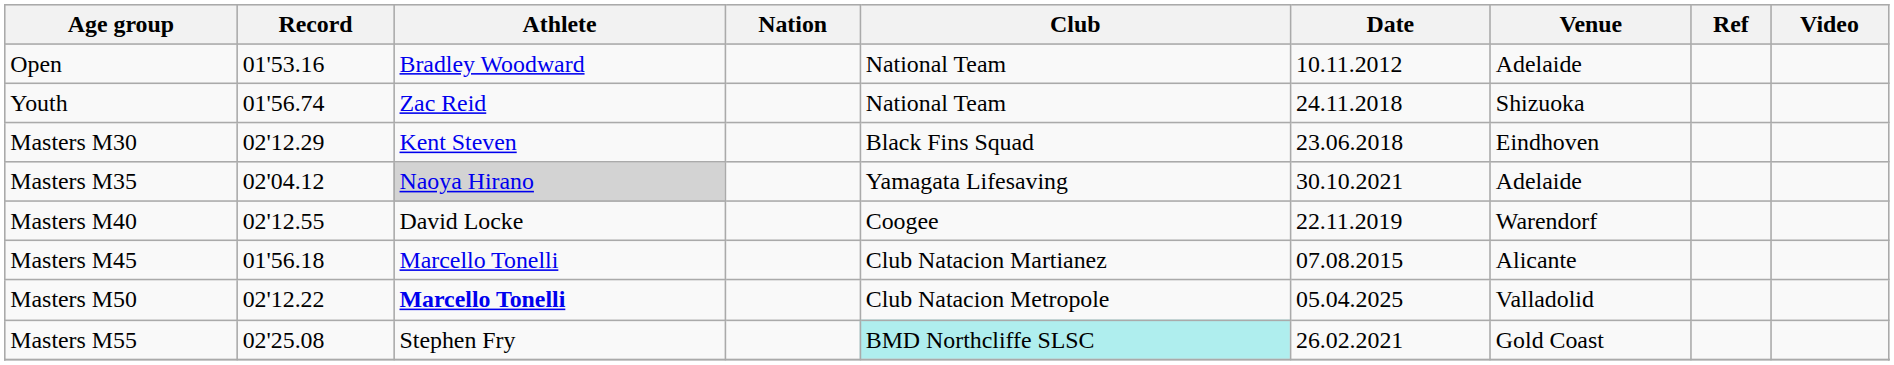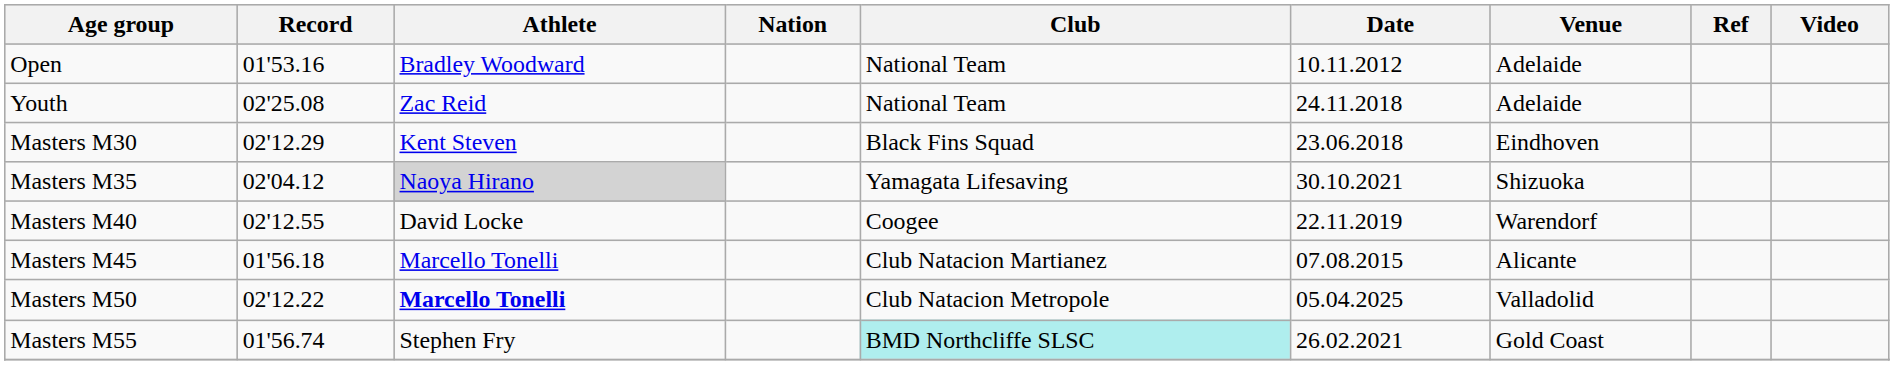 <table class="wikitable" style="font-size:95%; width: 95%;">
 <tr>
 <th>Age group</th>
 <th>Record</th>
 <th>Athlete</th>
 <th>Nation</th>
 <th>Club</th>
 <th>Date</th>
 <th>Venue</th>
 <th>Ref</th>
 <th>Video</th>
 </tr>
 <tr>
 <td>Open</td>
 <td>01'53.16</td>
 <td><a href='#'>Bradley Woodward</a></td>
 <td></td>
 <td>National Team</td>
 <td>10.11.2012</td>
 <td>Adelaide</td>
 <td></td>
 <td></td>
 </tr>
 <tr>
 <td>Youth</td>
-<td>01'56.74</td>
+<td>02'25.08</td>
 <td><a href='#'>Zac Reid</a></td>
 <td></td>
 <td>National Team</td>
 <td>24.11.2018</td>
-<td>Shizuoka</td>
+<td>Adelaide</td>
 <td></td>
 <td></td>
 </tr>
 <tr>
 <td>Masters M30</td>
 <td>02'12.29</td>
 <td><a href='#'>Kent Steven</a></td>
 <td></td>
 <td>Black Fins Squad</td>
 <td>23.06.2018</td>
 <td>Eindhoven</td>
 <td></td>
 <td></td>
 </tr>
 <tr>
 <td>Masters M35</td>
 <td>02'04.12</td>
 <td style="background: lightgrey;"><a href='#'>Naoya Hirano</a></td>
 <td></td>
 <td>Yamagata Lifesaving</td>
 <td>30.10.2021</td>
-<td>Adelaide</td>
+<td>Shizuoka</td>
 <td></td>
 <td></td>
 </tr>
 <tr>
 <td>Masters M40</td>
 <td>02'12.55</td>
 <td>David Locke</td>
 <td></td>
 <td>Coogee</td>
 <td>22.11.2019</td>
 <td>Warendorf</td>
 <td></td>
 <td></td>
 </tr>
 <tr>
 <td>Masters M45</td>
 <td>01'56.18</td>
 <td><a href='#'>Marcello Tonelli</a></td>
 <td></td>
 <td>Club Natacion Martianez</td>
 <td>07.08.2015</td>
 <td>Alicante</td>
 <td></td>
 <td></td>
 </tr>
 <tr>
 <td>Masters M50</td>
 <td>02'12.22</td>
 <td><strong><a href='#'>Marcello Tonelli</a></strong></td>
 <td></td>
 <td>Club Natacion Metropole</td>
 <td>05.04.2025</td>
 <td>Valladolid</td>
 <td></td>
 <td></td>
 </tr>
 <tr>
 <td>Masters M55</td>
-<td>02'25.08</td>
+<td>01'56.74</td>
 <td>Stephen Fry</td>
 <td></td>
 <td style="background: paleturquoise;">BMD Northcliffe SLSC</td>
 <td>26.02.2021</td>
 <td>Gold Coast</td>
 <td></td>
 <td></td>
 </tr>
 <tr>
 </tr>
 <tr style="background:#f0f0f0;">
 </tr>
 </table>
